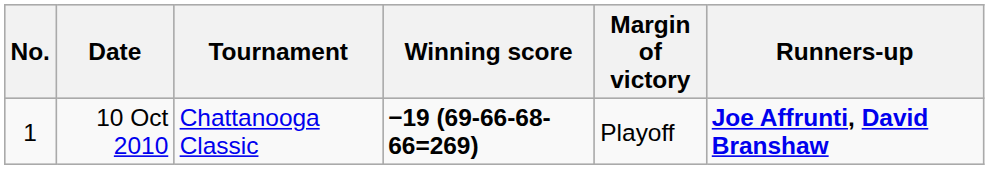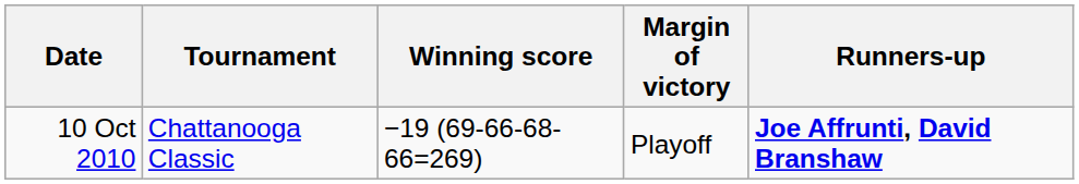 <table class="wikitable" style="font-size:95%;">
 <tr>
-<th>No.</th>
 <th>Date</th>
 <th>Tournament</th>
 <th>Winning score</th>
 <th>Margin of<br>victory</th>
 <th>Runners-up</th>
 </tr>
 <tr>
-<td align=center>1</td>
 <td align=right>10 Oct <a href='#'>2010</a></td>
 <td><a href='#'>Chattanooga Classic</a></td>
-<td><strong>−19 (69-66-68-66=269)</strong></td>
+<td>−19 (69-66-68-66=269)</td>
 <td>Playoff</td>
 <td><strong> <a href='#'>Joe Affrunti</a>,  <a href='#'>David Branshaw</a></strong></td>
 </tr>
 </table>
